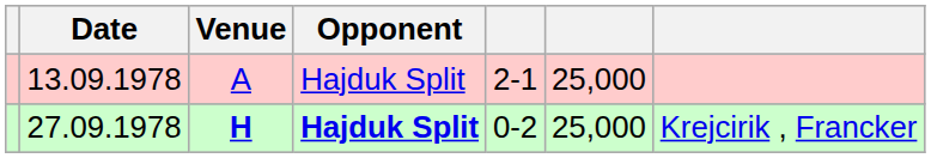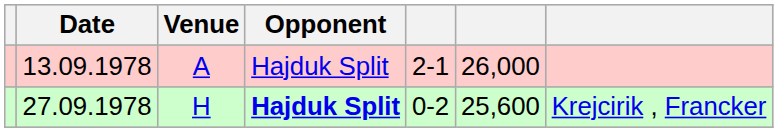 <table class="wikitable" Style="text-align: center">
 <tr>
 <th></th>
 <th>Date</th>
 <th>Venue</th>
 <th>Opponent</th>
 <th></th>
 <th></th>
 <th></th>
 </tr>
 <tr style="background:#fcc">
 <td></td>
 <td>13.09.1978</td>
 <td><a href='#'>A</a></td>
 <td align="left"><a href='#'>Hajduk Split</a> </td>
 <td>2-1</td>
-<td align="right">25,000</td>
+<td align="right">26,000</td>
 <td align="left"></td>
 </tr>
 <tr style="background:#cfc">
 <td></td>
 <td>27.09.1978</td>
-<td><strong><a href='#'>H</a></strong></td>
+<td><a href='#'>H</a></td>
 <td align="left"><strong><a href='#'>Hajduk Split</a> </strong></td>
 <td>0-2</td>
-<td align="right">25,000</td>
+<td align="right">25,600</td>
 <td align="left"><a href='#'>Krejcirik</a> , <a href='#'>Francker</a> </td>
 </tr>
 </table>
